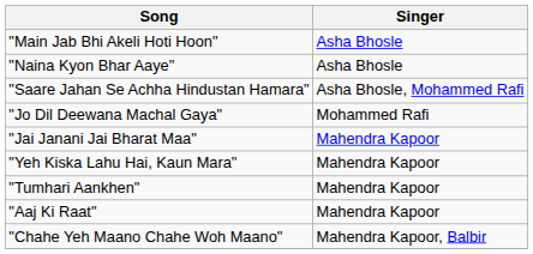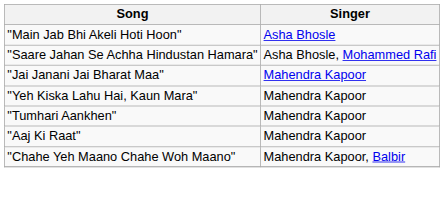 <table class="wikitable">
 <tr>
 <th>Song</th>
 <th>Singer</th>
 </tr>
 <tr>
 <td>"Main Jab Bhi Akeli Hoti Hoon"</td>
 <td><a href='#'>Asha Bhosle</a></td>
 </tr>
 <tr>
-<td>"Naina Kyon Bhar Aaye"</td>
-<td>Asha Bhosle</td>
-</tr>
-<tr>
 <td>"Saare Jahan Se Achha Hindustan Hamara"</td>
 <td>Asha Bhosle, <a href='#'>Mohammed Rafi</a></td>
-</tr>
-<tr>
-<td>"Jo Dil Deewana Machal Gaya"</td>
-<td>Mohammed Rafi</td>
 </tr>
 <tr>
 <td>"Jai Janani Jai Bharat Maa"</td>
 <td><a href='#'>Mahendra Kapoor</a></td>
 </tr>
 <tr>
 <td>"Yeh Kiska Lahu Hai, Kaun Mara"</td>
 <td>Mahendra Kapoor</td>
 </tr>
 <tr>
 <td>"Tumhari Aankhen"</td>
 <td>Mahendra Kapoor</td>
 </tr>
 <tr>
 <td>"Aaj Ki Raat"</td>
 <td>Mahendra Kapoor</td>
 </tr>
 <tr>
 <td>"Chahe Yeh Maano Chahe Woh Maano"</td>
 <td>Mahendra Kapoor, <a href='#'>Balbir</a></td>
 </tr>
 <tr>
 </tr>
 </table>
